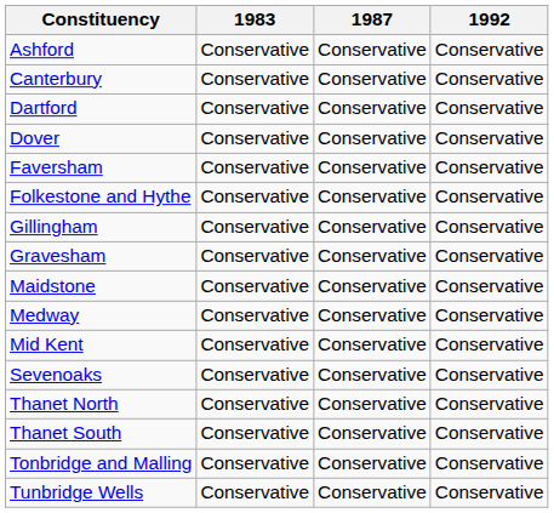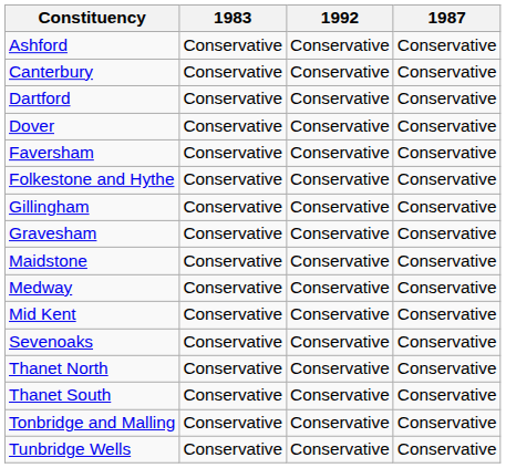 <table class="wikitable">
 <tr>
 <th>Constituency</th>
 <th>1983</th>
+<th>1992</th>
 <th>1987</th>
-<th>1992</th>
 </tr>
 <tr>
 <td><a href='#'>Ashford</a></td>
 <td bgcolor=>Conservative</td>
 <td bgcolor=>Conservative</td>
 <td bgcolor=>Conservative</td>
 </tr>
 <tr>
 <td><a href='#'>Canterbury</a></td>
 <td bgcolor=>Conservative</td>
 <td bgcolor=>Conservative</td>
 <td bgcolor=>Conservative</td>
 </tr>
 <tr>
 <td><a href='#'>Dartford</a></td>
 <td bgcolor=>Conservative</td>
 <td bgcolor=>Conservative</td>
 <td bgcolor=>Conservative</td>
 </tr>
 <tr>
 <td><a href='#'>Dover</a></td>
 <td bgcolor=>Conservative</td>
 <td bgcolor=>Conservative</td>
 <td bgcolor=>Conservative</td>
 </tr>
 <tr>
 <td><a href='#'>Faversham</a></td>
 <td bgcolor=>Conservative</td>
 <td bgcolor=>Conservative</td>
 <td bgcolor=>Conservative</td>
 </tr>
 <tr>
 <td><a href='#'>Folkestone and Hythe</a></td>
 <td bgcolor=>Conservative</td>
 <td bgcolor=>Conservative</td>
 <td bgcolor=>Conservative</td>
 </tr>
 <tr>
 <td><a href='#'>Gillingham</a></td>
 <td bgcolor=>Conservative</td>
 <td bgcolor=>Conservative</td>
 <td bgcolor=>Conservative</td>
 </tr>
 <tr>
 <td><a href='#'>Gravesham</a></td>
 <td bgcolor=>Conservative</td>
 <td bgcolor=>Conservative</td>
 <td bgcolor=>Conservative</td>
 </tr>
 <tr>
 <td><a href='#'>Maidstone</a></td>
 <td bgcolor=>Conservative</td>
 <td bgcolor=>Conservative</td>
 <td bgcolor=>Conservative</td>
 </tr>
 <tr>
 <td><a href='#'>Medway</a></td>
 <td bgcolor=>Conservative</td>
 <td bgcolor=>Conservative</td>
 <td bgcolor=>Conservative</td>
 </tr>
 <tr>
 <td><a href='#'>Mid Kent</a></td>
 <td bgcolor=>Conservative</td>
 <td bgcolor=>Conservative</td>
 <td bgcolor=>Conservative</td>
 </tr>
 <tr>
 <td><a href='#'>Sevenoaks</a></td>
 <td bgcolor=>Conservative</td>
 <td bgcolor=>Conservative</td>
 <td bgcolor=>Conservative</td>
 </tr>
 <tr>
 <td><a href='#'>Thanet North</a></td>
 <td bgcolor=>Conservative</td>
 <td bgcolor=>Conservative</td>
 <td bgcolor=>Conservative</td>
 </tr>
 <tr>
 <td><a href='#'>Thanet South</a></td>
 <td bgcolor=>Conservative</td>
 <td bgcolor=>Conservative</td>
 <td bgcolor=>Conservative</td>
 </tr>
 <tr>
 <td><a href='#'>Tonbridge and Malling</a></td>
 <td bgcolor=>Conservative</td>
 <td bgcolor=>Conservative</td>
 <td bgcolor=>Conservative</td>
 </tr>
 <tr>
 <td><a href='#'>Tunbridge Wells</a></td>
 <td bgcolor=>Conservative</td>
 <td bgcolor=>Conservative</td>
 <td bgcolor=>Conservative</td>
 </tr>
 </table>
